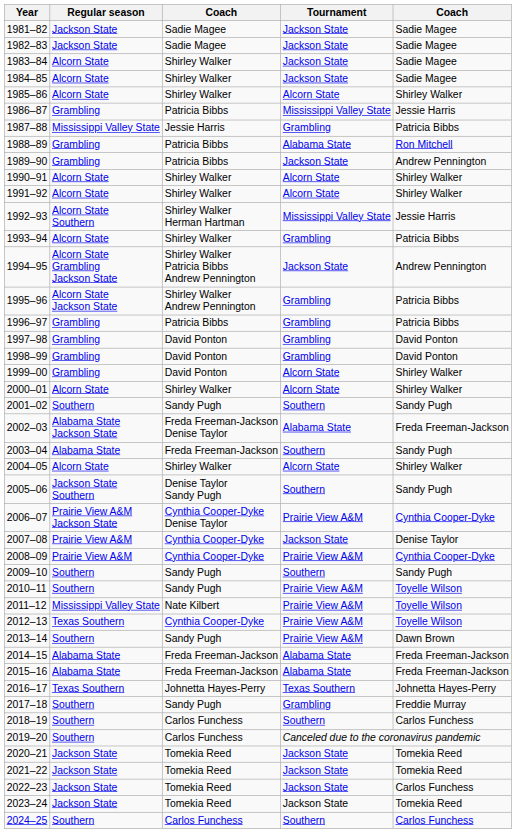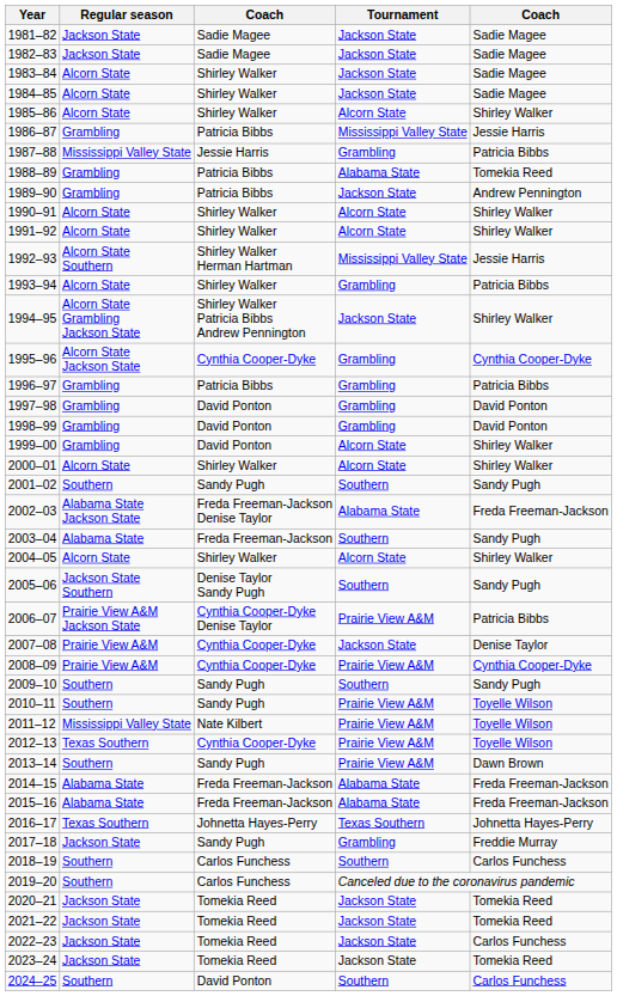 <table class="wikitable">
 <tr>
 <th>Year</th>
 <th>Regular season</th>
 <th>Coach</th>
 <th>Tournament</th>
 <th>Coach</th>
 </tr>
 <tr>
 <td>1981–82</td>
 <td><a href='#'>Jackson State</a></td>
 <td>Sadie Magee</td>
 <td><a href='#'>Jackson State</a></td>
 <td>Sadie Magee</td>
 </tr>
 <tr>
 <td>1982–83</td>
 <td><a href='#'>Jackson State</a></td>
 <td>Sadie Magee</td>
 <td><a href='#'>Jackson State</a></td>
 <td>Sadie Magee</td>
 </tr>
 <tr>
 <td>1983–84</td>
 <td><a href='#'>Alcorn State</a></td>
 <td>Shirley Walker</td>
 <td><a href='#'>Jackson State</a></td>
 <td>Sadie Magee</td>
 </tr>
 <tr>
 <td>1984–85</td>
 <td><a href='#'>Alcorn State</a></td>
 <td>Shirley Walker</td>
 <td><a href='#'>Jackson State</a></td>
 <td>Sadie Magee</td>
 </tr>
 <tr>
 <td>1985–86</td>
 <td><a href='#'>Alcorn State</a></td>
 <td>Shirley Walker</td>
 <td><a href='#'>Alcorn State</a></td>
 <td>Shirley Walker</td>
 </tr>
 <tr>
 <td>1986–87</td>
 <td><a href='#'>Grambling</a></td>
 <td>Patricia Bibbs</td>
 <td><a href='#'>Mississippi Valley State</a></td>
 <td>Jessie Harris</td>
 </tr>
 <tr>
 <td>1987–88</td>
 <td><a href='#'>Mississippi Valley State</a></td>
 <td>Jessie Harris</td>
 <td><a href='#'>Grambling</a></td>
 <td>Patricia Bibbs</td>
 </tr>
 <tr>
 <td>1988–89</td>
 <td><a href='#'>Grambling</a></td>
 <td>Patricia Bibbs</td>
 <td><a href='#'>Alabama State</a></td>
-<td><a href='#'>Ron Mitchell</a></td>
+<td>Tomekia Reed</td>
 </tr>
 <tr>
 <td>1989–90</td>
 <td><a href='#'>Grambling</a></td>
 <td>Patricia Bibbs</td>
 <td><a href='#'>Jackson State</a></td>
 <td>Andrew Pennington</td>
 </tr>
 <tr>
 <td>1990–91</td>
 <td><a href='#'>Alcorn State</a></td>
 <td>Shirley Walker</td>
 <td><a href='#'>Alcorn State</a></td>
 <td>Shirley Walker</td>
 </tr>
 <tr>
 <td>1991–92</td>
 <td><a href='#'>Alcorn State</a></td>
 <td>Shirley Walker</td>
 <td><a href='#'>Alcorn State</a></td>
 <td>Shirley Walker</td>
 </tr>
 <tr>
 <td>1992–93</td>
 <td><a href='#'>Alcorn State</a><br><a href='#'>Southern</a></td>
 <td>Shirley Walker<br>Herman Hartman</td>
 <td><a href='#'>Mississippi Valley State</a></td>
 <td>Jessie Harris</td>
 </tr>
 <tr>
 <td>1993–94</td>
 <td><a href='#'>Alcorn State</a></td>
 <td>Shirley Walker</td>
 <td><a href='#'>Grambling</a></td>
 <td>Patricia Bibbs</td>
 </tr>
 <tr>
 <td>1994–95</td>
 <td><a href='#'>Alcorn State</a><br><a href='#'>Grambling</a><br><a href='#'>Jackson State</a></td>
 <td>Shirley Walker<br>Patricia Bibbs<br>Andrew Pennington</td>
 <td><a href='#'>Jackson State</a></td>
-<td>Andrew Pennington</td>
+<td>Shirley Walker</td>
 </tr>
 <tr>
 <td>1995–96</td>
 <td><a href='#'>Alcorn State</a><br><a href='#'>Jackson State</a></td>
-<td>Shirley Walker<br>Andrew Pennington</td>
+<td><a href='#'>Cynthia Cooper-Dyke</a></td>
 <td><a href='#'>Grambling</a></td>
-<td>Patricia Bibbs</td>
+<td><a href='#'>Cynthia Cooper-Dyke</a></td>
 </tr>
 <tr>
 <td>1996–97</td>
 <td><a href='#'>Grambling</a></td>
 <td>Patricia Bibbs</td>
 <td><a href='#'>Grambling</a></td>
 <td>Patricia Bibbs</td>
 </tr>
 <tr>
 <td>1997–98</td>
 <td><a href='#'>Grambling</a></td>
 <td>David Ponton</td>
 <td><a href='#'>Grambling</a></td>
 <td>David Ponton</td>
 </tr>
 <tr>
 <td>1998–99</td>
 <td><a href='#'>Grambling</a></td>
 <td>David Ponton</td>
 <td><a href='#'>Grambling</a></td>
 <td>David Ponton</td>
 </tr>
 <tr>
 <td>1999–00</td>
 <td><a href='#'>Grambling</a></td>
 <td>David Ponton</td>
 <td><a href='#'>Alcorn State</a></td>
 <td>Shirley Walker</td>
 </tr>
 <tr>
 <td>2000–01</td>
 <td><a href='#'>Alcorn State</a></td>
 <td>Shirley Walker</td>
 <td><a href='#'>Alcorn State</a></td>
 <td>Shirley Walker</td>
 </tr>
 <tr>
 <td>2001–02</td>
 <td><a href='#'>Southern</a></td>
 <td>Sandy Pugh</td>
 <td><a href='#'>Southern</a></td>
 <td>Sandy Pugh</td>
 </tr>
 <tr>
 <td>2002–03</td>
 <td><a href='#'>Alabama State</a><br><a href='#'>Jackson State</a></td>
 <td>Freda Freeman-Jackson<br>Denise Taylor</td>
 <td><a href='#'>Alabama State</a></td>
 <td>Freda Freeman-Jackson</td>
 </tr>
 <tr>
 <td>2003–04</td>
 <td><a href='#'>Alabama State</a></td>
 <td>Freda Freeman-Jackson</td>
 <td><a href='#'>Southern</a></td>
 <td>Sandy Pugh</td>
 </tr>
 <tr>
 <td>2004–05</td>
 <td><a href='#'>Alcorn State</a></td>
 <td>Shirley Walker</td>
 <td><a href='#'>Alcorn State</a></td>
 <td>Shirley Walker</td>
 </tr>
 <tr>
 <td>2005–06</td>
 <td><a href='#'>Jackson State</a><br><a href='#'>Southern</a></td>
 <td>Denise Taylor<br>Sandy Pugh</td>
 <td><a href='#'>Southern</a></td>
 <td>Sandy Pugh</td>
 </tr>
 <tr>
 <td>2006–07</td>
 <td><a href='#'>Prairie View A&M</a><br><a href='#'>Jackson State</a></td>
 <td><a href='#'>Cynthia Cooper-Dyke</a><br>Denise Taylor</td>
 <td><a href='#'>Prairie View A&M</a></td>
-<td><a href='#'>Cynthia Cooper-Dyke</a></td>
+<td>Patricia Bibbs</td>
 </tr>
 <tr>
 <td>2007–08</td>
 <td><a href='#'>Prairie View A&M</a></td>
 <td><a href='#'>Cynthia Cooper-Dyke</a></td>
 <td><a href='#'>Jackson State</a></td>
 <td>Denise Taylor</td>
 </tr>
 <tr>
 <td>2008–09</td>
 <td><a href='#'>Prairie View A&M</a></td>
 <td><a href='#'>Cynthia Cooper-Dyke</a></td>
 <td><a href='#'>Prairie View A&M</a></td>
 <td><a href='#'>Cynthia Cooper-Dyke</a></td>
 </tr>
 <tr>
 <td>2009–10</td>
 <td><a href='#'>Southern</a></td>
 <td>Sandy Pugh</td>
 <td><a href='#'>Southern</a></td>
 <td>Sandy Pugh</td>
 </tr>
 <tr>
 <td>2010–11</td>
 <td><a href='#'>Southern</a></td>
 <td>Sandy Pugh</td>
 <td><a href='#'>Prairie View A&M</a></td>
 <td><a href='#'>Toyelle Wilson</a></td>
 </tr>
 <tr>
 <td>2011–12</td>
 <td><a href='#'>Mississippi Valley State</a></td>
 <td>Nate Kilbert</td>
 <td><a href='#'>Prairie View A&M</a></td>
 <td><a href='#'>Toyelle Wilson</a></td>
 </tr>
 <tr>
 <td>2012–13</td>
 <td><a href='#'>Texas Southern</a></td>
 <td><a href='#'>Cynthia Cooper-Dyke</a></td>
 <td><a href='#'>Prairie View A&M</a></td>
 <td><a href='#'>Toyelle Wilson</a></td>
 </tr>
 <tr>
 <td>2013–14</td>
 <td><a href='#'>Southern</a></td>
 <td>Sandy Pugh</td>
 <td><a href='#'>Prairie View A&M</a></td>
 <td>Dawn Brown</td>
 </tr>
 <tr>
 <td>2014–15</td>
 <td><a href='#'>Alabama State</a></td>
 <td>Freda Freeman-Jackson</td>
 <td><a href='#'>Alabama State</a></td>
 <td>Freda Freeman-Jackson</td>
 </tr>
 <tr>
 <td>2015–16</td>
 <td><a href='#'>Alabama State</a></td>
 <td>Freda Freeman-Jackson</td>
 <td><a href='#'>Alabama State</a></td>
 <td>Freda Freeman-Jackson</td>
 </tr>
 <tr>
 <td>2016–17</td>
 <td><a href='#'>Texas Southern</a></td>
 <td>Johnetta Hayes-Perry</td>
 <td><a href='#'>Texas Southern</a></td>
 <td>Johnetta Hayes-Perry</td>
 </tr>
 <tr>
 <td>2017–18</td>
-<td><a href='#'>Southern</a></td>
+<td><a href='#'>Jackson State</a></td>
 <td>Sandy Pugh</td>
 <td><a href='#'>Grambling</a></td>
 <td>Freddie Murray</td>
 </tr>
 <tr>
 <td>2018–19</td>
 <td><a href='#'>Southern</a></td>
 <td>Carlos Funchess</td>
 <td><a href='#'>Southern</a></td>
 <td>Carlos Funchess</td>
 </tr>
 <tr>
 <td>2019–20</td>
 <td><a href='#'>Southern</a></td>
 <td>Carlos Funchess</td>
 <td colspan=2><em>Canceled due to the coronavirus pandemic</em></td>
 </tr>
 <tr>
 <td>2020–21</td>
 <td><a href='#'>Jackson State</a></td>
 <td>Tomekia Reed</td>
 <td><a href='#'>Jackson State</a></td>
 <td>Tomekia Reed</td>
 </tr>
 <tr>
 <td>2021–22</td>
 <td><a href='#'>Jackson State</a></td>
 <td>Tomekia Reed</td>
 <td><a href='#'>Jackson State</a></td>
 <td>Tomekia Reed</td>
 </tr>
 <tr>
 <td>2022–23</td>
 <td><a href='#'>Jackson State</a></td>
 <td>Tomekia Reed</td>
 <td><a href='#'>Jackson State</a></td>
 <td>Carlos Funchess</td>
 </tr>
 <tr>
 <td>2023–24</td>
 <td><a href='#'>Jackson State</a></td>
 <td>Tomekia Reed</td>
 <td>Jackson State</td>
 <td>Tomekia Reed</td>
 </tr>
 <tr>
 <td><a href='#'>2024–25</a></td>
 <td><a href='#'>Southern</a></td>
-<td><a href='#'>Carlos Funchess</a></td>
+<td>David Ponton</td>
 <td><a href='#'>Southern</a></td>
 <td><a href='#'>Carlos Funchess</a></td>
 </tr>
 </table>
